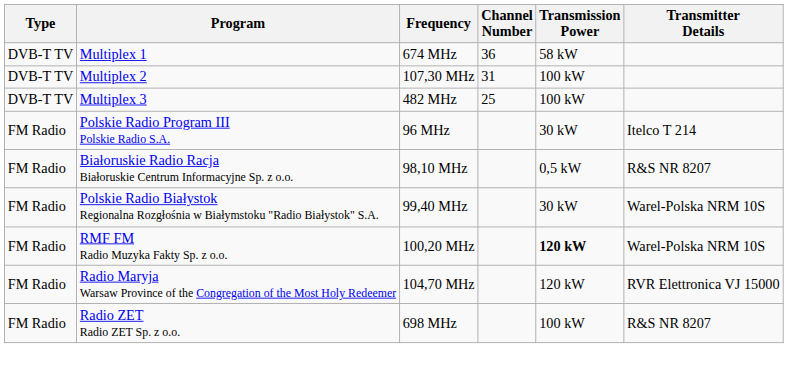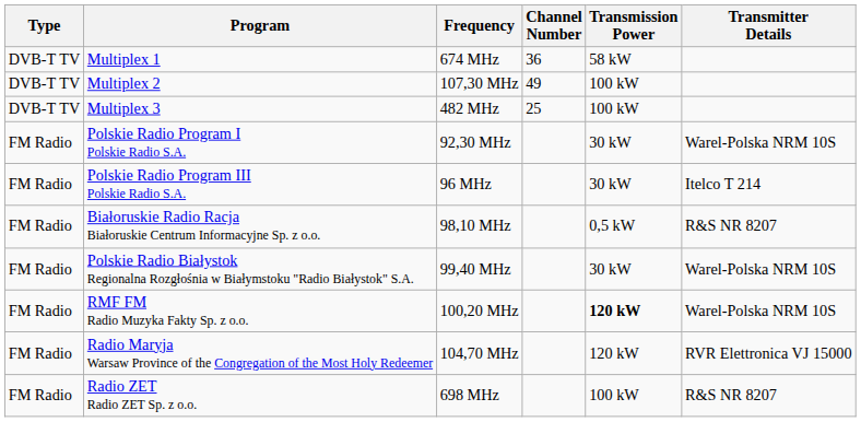 <table class="wikitable">
 <tr>
 <th>Type</th>
 <th>Program</th>
 <th>Frequency</th>
 <th>Channel<br>Number</th>
 <th>Transmission<br>Power</th>
 <th>Transmitter<br>Details</th>
 </tr>
 <tr>
 <td>DVB-T TV</td>
 <td><a href='#'>Multiplex 1</a></td>
 <td>674 MHz</td>
 <td>36</td>
 <td>58 kW</td>
 <td></td>
 </tr>
 <tr>
 <td>DVB-T TV</td>
 <td><a href='#'>Multiplex 2</a></td>
 <td>107,30 MHz</td>
-<td>31</td>
+<td>49</td>
 <td>100 kW</td>
 <td></td>
 </tr>
 <tr>
 <td>DVB-T TV</td>
 <td><a href='#'>Multiplex 3</a></td>
 <td>482 MHz</td>
 <td>25</td>
 <td>100 kW</td>
 <td></td>
+</tr>
+<tr>
+<td>FM Radio</td>
+<td><a href='#'>Polskie Radio Program I</a><br><small><a href='#'>Polskie Radio S.A.</a></small></td>
+<td>92,30 MHz</td>
+<td></td>
+<td>30 kW</td>
+<td>Warel-Polska NRM 10S</td>
 </tr>
 <tr>
 <td>FM Radio</td>
 <td><a href='#'>Polskie Radio Program III</a><br><small><a href='#'>Polskie Radio S.A.</a></small></td>
 <td>96 MHz</td>
 <td></td>
 <td>30 kW</td>
 <td>Itelco T 214</td>
 </tr>
 <tr>
 <td>FM Radio</td>
 <td><a href='#'>Białoruskie Radio Racja</a><br><small>Białoruskie Centrum Informacyjne Sp. z o.o.</small></td>
 <td>98,10 MHz</td>
 <td></td>
 <td>0,5 kW</td>
 <td>R&S NR 8207</td>
 </tr>
 <tr>
 <td>FM Radio</td>
 <td><a href='#'>Polskie Radio Białystok</a><br><small>Regionalna Rozgłośnia w Białymstoku "Radio Białystok" S.A.</small></td>
 <td>99,40 MHz</td>
 <td></td>
 <td>30 kW</td>
 <td>Warel-Polska NRM 10S</td>
 </tr>
 <tr>
 <td>FM Radio</td>
 <td><a href='#'>RMF FM</a><br><small>Radio Muzyka Fakty Sp. z o.o.</small></td>
 <td>100,20 MHz</td>
 <td></td>
 <td><strong>120 kW</strong></td>
 <td>Warel-Polska NRM 10S</td>
 </tr>
 <tr>
 <td>FM Radio</td>
 <td><a href='#'>Radio Maryja</a><br><small>Warsaw Province of the <a href='#'>Congregation of the Most Holy Redeemer</a></small></td>
 <td>104,70 MHz</td>
 <td></td>
 <td>120 kW</td>
 <td>RVR Elettronica VJ 15000</td>
 </tr>
 <tr>
 <td>FM Radio</td>
 <td><a href='#'>Radio ZET</a><br><small>Radio ZET Sp. z o.o.</small></td>
 <td>698 MHz</td>
 <td></td>
 <td>100 kW</td>
 <td>R&S NR 8207</td>
 </tr>
 </table>
